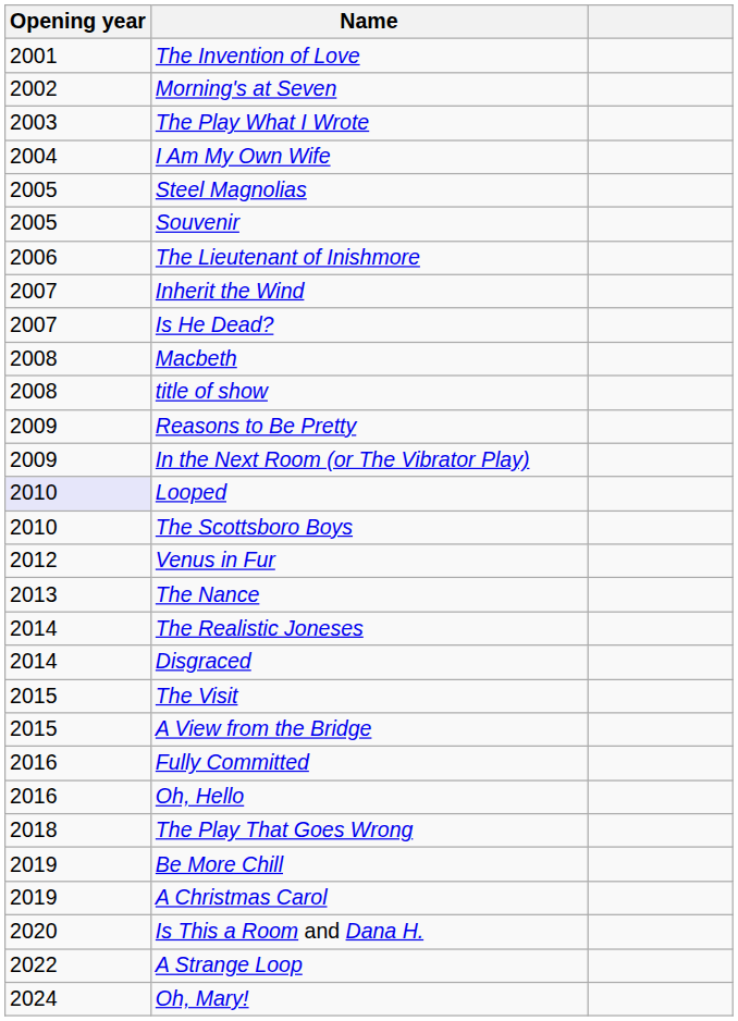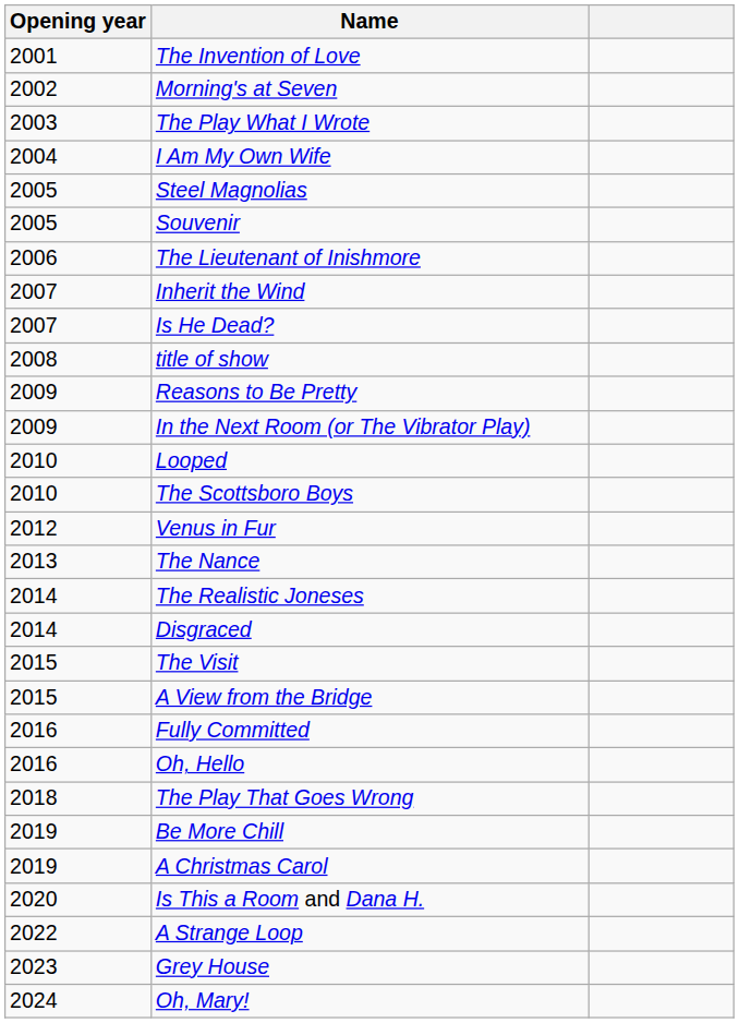 <table class="wikitable sortable collapsible">
 <tr>
 <th width=20% scope="col">Opening year</th>
 <th width=60% scope="col">Name</th>
 <th width=20% scope="col" class="unsortable"></th>
 </tr>
 <tr>
 <td>2001</td>
 <td><em><a href='#'>The Invention of Love</a></em></td>
 <td></td>
 </tr>
 <tr>
 <td>2002</td>
 <td><em><a href='#'>Morning's at Seven</a></em></td>
 <td></td>
 </tr>
 <tr>
 <td>2003</td>
 <td><em><a href='#'>The Play What I Wrote</a></em></td>
 <td></td>
 </tr>
 <tr>
 <td>2004</td>
 <td><em><a href='#'>I Am My Own Wife</a></em></td>
 <td></td>
 </tr>
 <tr>
 <td>2005</td>
 <td><em><a href='#'>Steel Magnolias</a></em></td>
 <td></td>
 </tr>
 <tr>
 <td>2005</td>
 <td><em><a href='#'>Souvenir</a></em></td>
 <td></td>
 </tr>
 <tr>
 <td>2006</td>
 <td><em><a href='#'>The Lieutenant of Inishmore</a></em></td>
 <td></td>
 </tr>
 <tr>
 <td>2007</td>
 <td><em><a href='#'>Inherit the Wind</a></em></td>
 <td></td>
 </tr>
 <tr>
 <td>2007</td>
 <td><em><a href='#'>Is He Dead?</a></em></td>
 <td></td>
 </tr>
 <tr>
 <td>2008</td>
-<td><em><a href='#'>Macbeth</a></em></td>
-<td></td>
-</tr>
-<tr>
-<td>2008</td>
 <td><em><a href='#'>title of show</a></em></td>
 <td></td>
 </tr>
 <tr>
 <td>2009</td>
 <td><em><a href='#'>Reasons to Be Pretty</a></em></td>
 <td></td>
 </tr>
 <tr>
 <td>2009</td>
 <td><em><a href='#'>In the Next Room (or The Vibrator Play)</a></em></td>
 <td></td>
 </tr>
 <tr>
-<td style="background: lavender;">2010</td>
+<td>2010</td>
 <td><em><a href='#'>Looped</a></em></td>
 <td></td>
 </tr>
 <tr>
 <td>2010</td>
 <td><em><a href='#'>The Scottsboro Boys</a></em></td>
 <td></td>
 </tr>
 <tr>
 <td>2012</td>
 <td><em><a href='#'>Venus in Fur</a></em></td>
 <td></td>
 </tr>
 <tr>
 <td>2013</td>
 <td><em><a href='#'>The Nance</a></em></td>
 <td></td>
 </tr>
 <tr>
 <td>2014</td>
 <td><em><a href='#'>The Realistic Joneses</a></em></td>
 <td></td>
 </tr>
 <tr>
 <td>2014</td>
 <td><em><a href='#'>Disgraced</a></em></td>
 <td></td>
 </tr>
 <tr>
 <td>2015</td>
 <td><em><a href='#'>The Visit</a></em></td>
 <td></td>
 </tr>
 <tr>
 <td>2015</td>
 <td><em><a href='#'>A View from the Bridge</a></em></td>
 <td></td>
 </tr>
 <tr>
 <td>2016</td>
 <td><em><a href='#'>Fully Committed</a></em></td>
 <td></td>
 </tr>
 <tr>
 <td>2016</td>
 <td><em><a href='#'>Oh, Hello</a></em></td>
 <td></td>
 </tr>
 <tr>
 <td>2018</td>
 <td><em><a href='#'>The Play That Goes Wrong</a></em></td>
 <td></td>
 </tr>
 <tr>
 <td>2019</td>
 <td><em><a href='#'>Be More Chill</a></em></td>
 <td></td>
 </tr>
 <tr>
 <td>2019</td>
 <td><em><a href='#'>A Christmas Carol</a></em></td>
 <td></td>
 </tr>
 <tr>
 <td>2020</td>
 <td><em><a href='#'>Is This a Room</a></em> and <em><a href='#'>Dana H.</a></em></td>
 <td></td>
 </tr>
 <tr>
 <td>2022</td>
 <td><em><a href='#'>A Strange Loop</a></em></td>
 <td></td>
 </tr>
 <tr>
+<td>2023</td>
+<td><em><a href='#'>Grey House</a></em></td>
+<td></td>
+</tr>
+<tr>
 <td>2024</td>
 <td><em><a href='#'>Oh, Mary!</a></em></td>
 <td></td>
 </tr>
 </table>
